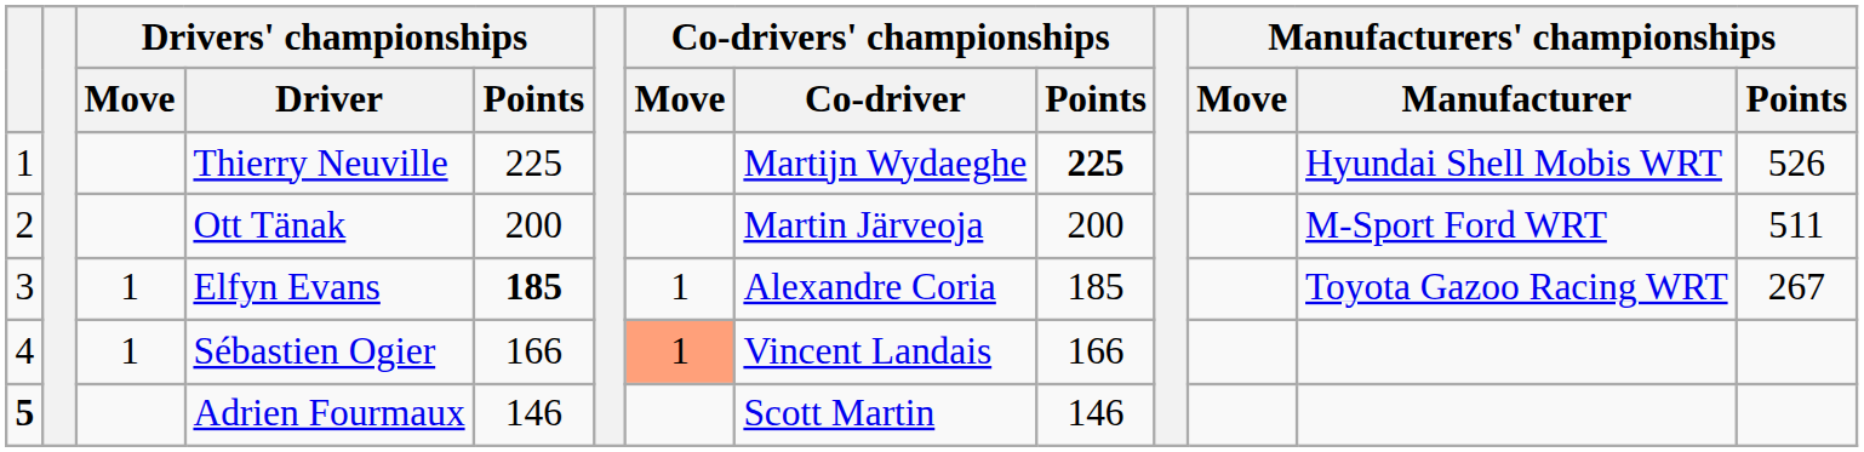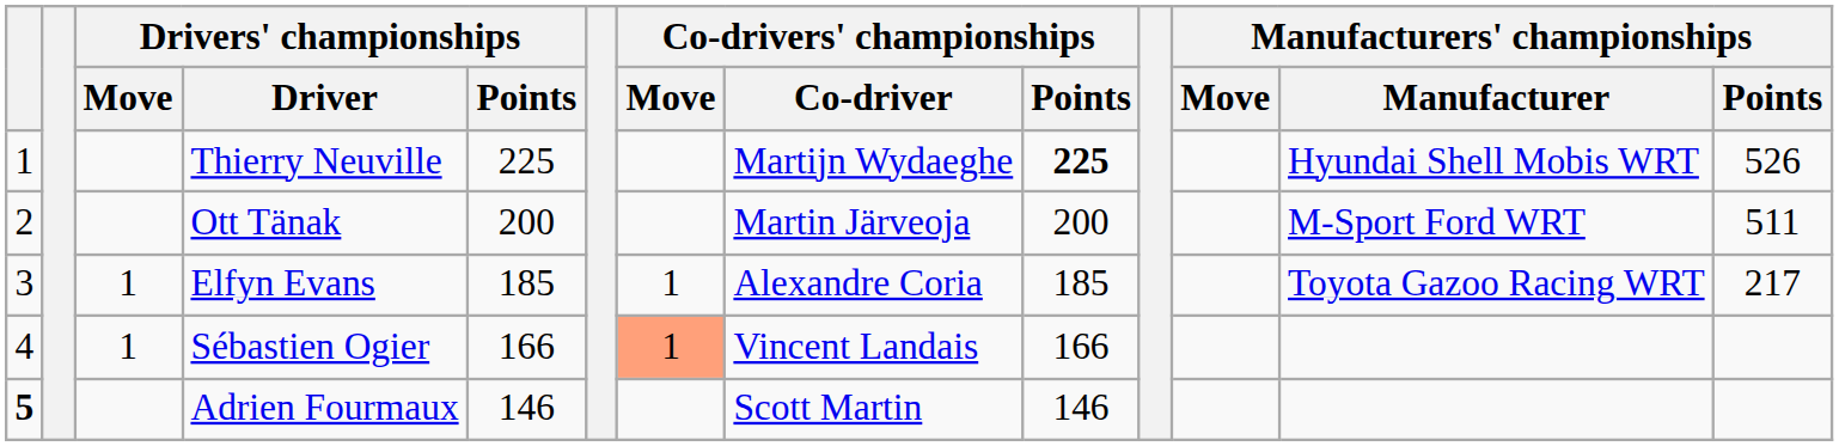 <table class="wikitable" style="font-size:85%;">
 <tr>
 <th rowspan="2"></th>
 <th rowspan="7" style="width:5px;"></th>
 <th colspan="3">Drivers' championships</th>
 <th rowspan="7" style="width:5px;"></th>
 <th colspan="3" nowrap>Co-drivers' championships</th>
 <th rowspan="7" style="width:5px;"></th>
 <th colspan="3" nowrap>Manufacturers' championships</th>
 </tr>
 <tr>
 <th>Move</th>
 <th>Driver</th>
 <th>Points</th>
 <th>Move</th>
 <th>Co-driver</th>
 <th>Points</th>
 <th>Move</th>
 <th>Manufacturer</th>
 <th>Points</th>
 </tr>
 <tr>
 <td align="center">1</td>
 <td align="center"></td>
 <td><a href='#'>Thierry Neuville</a></td>
 <td align="center">225</td>
 <td align="center"></td>
 <td><a href='#'>Martijn Wydaeghe</a></td>
 <td align="center"><strong>225</strong></td>
 <td align="center"></td>
 <td><a href='#'>Hyundai Shell Mobis WRT</a></td>
 <td align="center">526</td>
 </tr>
 <tr>
 <td align="center">2</td>
 <td align="center"></td>
 <td><a href='#'>Ott Tänak</a></td>
 <td align="center">200</td>
 <td align="center"></td>
 <td><a href='#'>Martin Järveoja</a></td>
 <td align="center">200</td>
 <td align="center"></td>
 <td><a href='#'>M-Sport Ford WRT</a></td>
 <td align="center">511</td>
 </tr>
 <tr>
 <td align="center">3</td>
 <td align="center"> 1</td>
 <td><a href='#'>Elfyn Evans</a></td>
-<td align="center"><strong>185</strong></td>
+<td align="center">185</td>
 <td align="center"> 1</td>
 <td><a href='#'>Alexandre Coria</a></td>
 <td align="center">185</td>
 <td align="center"></td>
 <td><a href='#'>Toyota Gazoo Racing WRT</a></td>
-<td align="center">267</td>
+<td align="center">217</td>
 </tr>
 <tr>
 <td align="center">4</td>
 <td align="center"> 1</td>
 <td><a href='#'>Sébastien Ogier</a></td>
 <td align="center">166</td>
 <td align="center" style="background: lightsalmon;"> 1</td>
 <td><a href='#'>Vincent Landais</a></td>
 <td align="center">166</td>
 <td></td>
 <td></td>
 <td></td>
 </tr>
 <tr>
 <td align="center"><strong>5</strong></td>
 <td align="center"></td>
 <td><a href='#'>Adrien Fourmaux</a></td>
 <td align="center">146</td>
 <td align="center"></td>
 <td><a href='#'>Scott Martin</a></td>
 <td align="center">146</td>
 <td></td>
 <td></td>
 <td></td>
 </tr>
 </table>
